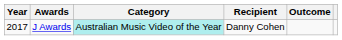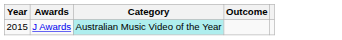 <table class="wikitable sortable">
 <tr>
 <th>Year</th>
 <th>Awards</th>
 <th>Category</th>
-<th>Recipient</th>
 <th>Outcome</th>
 <th></th>
 </tr>
 <tr>
-<td>2017</td>
+<td>2015</td>
 <td><a href='#'>J Awards</a></td>
 <td style="background: paleturquoise;">Australian Music Video of the Year</td>
-<td>Danny Cohen</td>
 <td></td>
 <td></td>
 </tr>
 </table>
